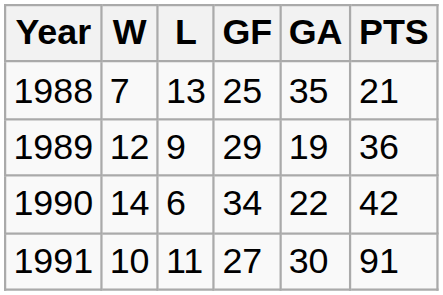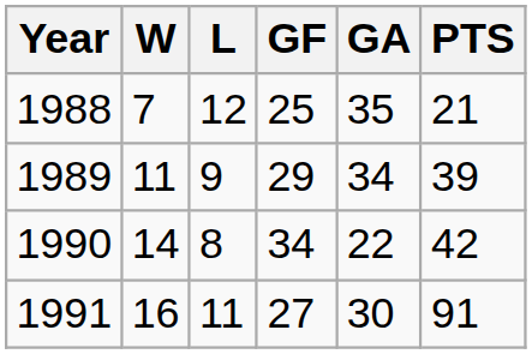 <table class="wikitable">
 <tr>
 <th>Year</th>
 <th>W</th>
 <th>L</th>
 <th>GF</th>
 <th>GA</th>
 <th>PTS</th>
 </tr>
 <tr>
 <td>1988</td>
 <td>7</td>
-<td>13</td>
+<td>12</td>
 <td>25</td>
 <td>35</td>
 <td>21</td>
 </tr>
 <tr>
 <td>1989</td>
-<td>12</td>
+<td>11</td>
 <td>9</td>
 <td>29</td>
-<td>19</td>
-<td>36</td>
+<td>34</td>
+<td>39</td>
 </tr>
 <tr>
 <td>1990</td>
 <td>14</td>
-<td>6</td>
+<td>8</td>
 <td>34</td>
 <td>22</td>
 <td>42</td>
 </tr>
 <tr>
 <td>1991</td>
-<td>10</td>
+<td>16</td>
 <td>11</td>
 <td>27</td>
 <td>30</td>
 <td>91</td>
 </tr>
 </table>
